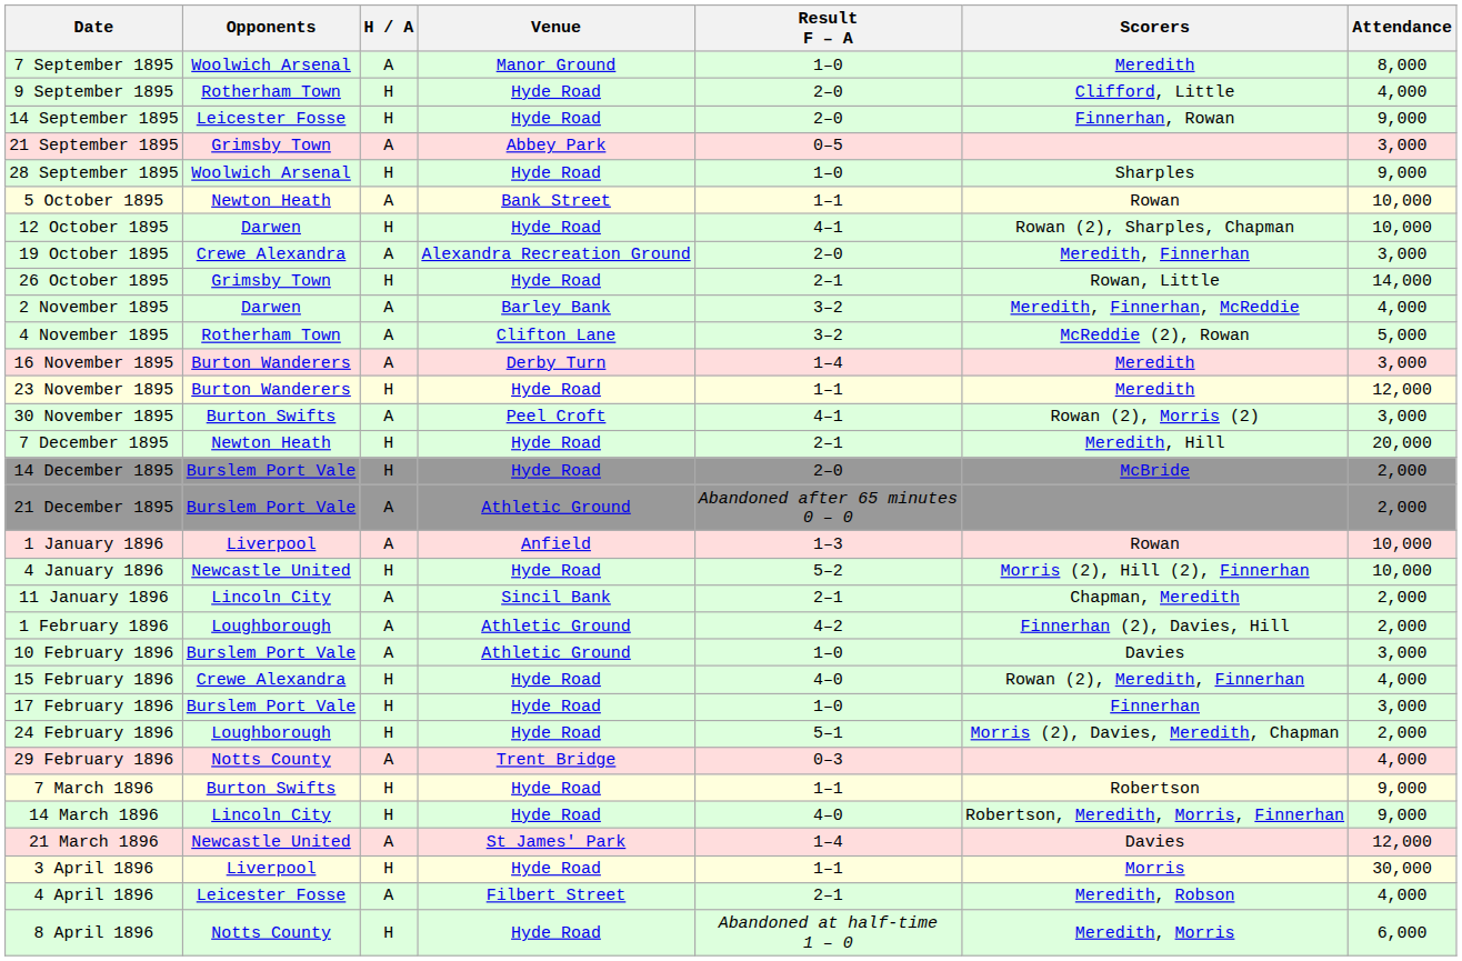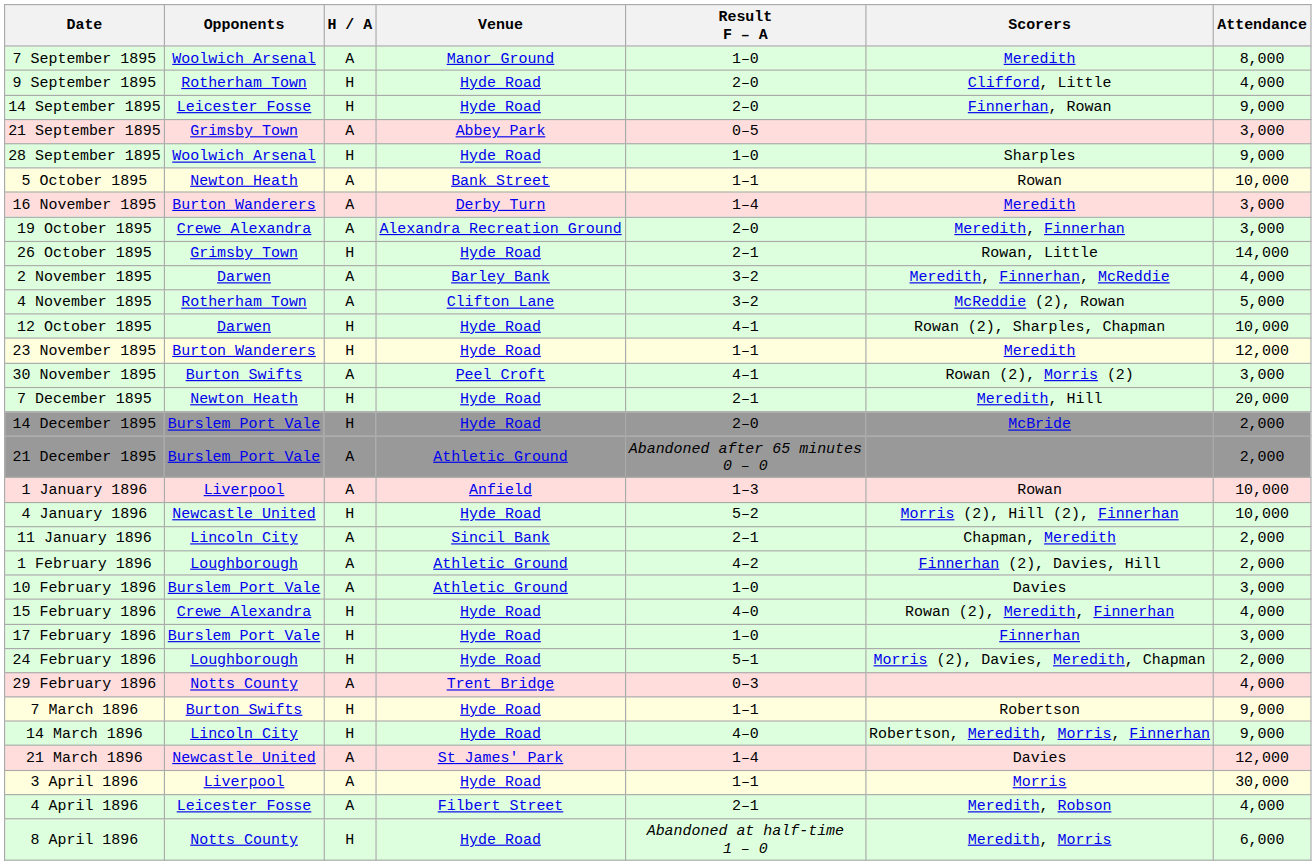 <table class="wikitable" style="text-align:center">
 <tr>
 <th>Date</th>
 <th>Opponents</th>
 <th>H / A</th>
 <th>Venue</th>
 <th>Result<br>F – A</th>
 <th>Scorers</th>
 <th>Attendance</th>
 </tr>
 <tr style="background:#dfd;">
 <td>7 September 1895</td>
 <td><a href='#'>Woolwich Arsenal</a></td>
 <td>A</td>
 <td><a href='#'>Manor Ground</a></td>
 <td>1–0</td>
 <td><a href='#'>Meredith</a></td>
 <td>8,000</td>
 </tr>
 <tr style="background:#dfd;">
 <td>9 September 1895</td>
 <td><a href='#'>Rotherham Town</a></td>
 <td>H</td>
 <td><a href='#'>Hyde Road</a></td>
 <td>2–0</td>
 <td><a href='#'>Clifford</a>, Little</td>
 <td>4,000</td>
 </tr>
 <tr style="background:#dfd;">
 <td>14 September 1895</td>
 <td><a href='#'>Leicester Fosse</a></td>
 <td>H</td>
 <td><a href='#'>Hyde Road</a></td>
 <td>2–0</td>
 <td><a href='#'>Finnerhan</a>, Rowan</td>
 <td>9,000</td>
 </tr>
 <tr style="background:#fdd;">
 <td>21 September 1895</td>
 <td><a href='#'>Grimsby Town</a></td>
 <td>A</td>
 <td><a href='#'>Abbey Park</a></td>
 <td>0–5</td>
 <td></td>
 <td>3,000</td>
 </tr>
 <tr style="background:#dfd;">
 <td>28 September 1895</td>
 <td><a href='#'>Woolwich Arsenal</a></td>
 <td>H</td>
 <td><a href='#'>Hyde Road</a></td>
 <td>1–0</td>
 <td>Sharples</td>
 <td>9,000</td>
 </tr>
 <tr style="background:#ffd;">
 <td>5 October 1895</td>
 <td><a href='#'>Newton Heath</a></td>
 <td>A</td>
 <td><a href='#'>Bank Street</a></td>
 <td>1–1</td>
 <td>Rowan</td>
 <td>10,000</td>
 </tr>
-<tr style="background:#dfd;">
-<td>12 October 1895</td>
-<td><a href='#'>Darwen</a></td>
-<td>H</td>
-<td><a href='#'>Hyde Road</a></td>
-<td>4–1</td>
-<td>Rowan (2), Sharples, Chapman</td>
-<td>10,000</td>
+<tr style="background:#fdd;">
+<td>16 November 1895</td>
+<td><a href='#'>Burton Wanderers</a></td>
+<td>A</td>
+<td><a href='#'>Derby Turn</a></td>
+<td>1–4</td>
+<td><a href='#'>Meredith</a></td>
+<td>3,000</td>
 </tr>
 <tr style="background:#dfd;">
 <td>19 October 1895</td>
 <td><a href='#'>Crewe Alexandra</a></td>
 <td>A</td>
 <td><a href='#'>Alexandra Recreation Ground</a></td>
 <td>2–0</td>
 <td><a href='#'>Meredith</a>, <a href='#'>Finnerhan</a></td>
 <td>3,000</td>
 </tr>
 <tr style="background:#dfd;">
 <td>26 October 1895</td>
 <td><a href='#'>Grimsby Town</a></td>
 <td>H</td>
 <td><a href='#'>Hyde Road</a></td>
 <td>2–1</td>
 <td>Rowan, Little</td>
 <td>14,000</td>
 </tr>
 <tr style="background:#dfd;">
 <td>2 November 1895</td>
 <td><a href='#'>Darwen</a></td>
 <td>A</td>
 <td><a href='#'>Barley Bank</a></td>
 <td>3–2</td>
 <td><a href='#'>Meredith</a>, <a href='#'>Finnerhan</a>, <a href='#'>McReddie</a></td>
 <td>4,000</td>
 </tr>
 <tr style="background:#dfd;">
 <td>4 November 1895</td>
 <td><a href='#'>Rotherham Town</a></td>
 <td>A</td>
 <td><a href='#'>Clifton Lane</a></td>
 <td>3–2</td>
 <td><a href='#'>McReddie</a> (2), Rowan</td>
 <td>5,000</td>
 </tr>
-<tr style="background:#fdd;">
-<td>16 November 1895</td>
-<td><a href='#'>Burton Wanderers</a></td>
-<td>A</td>
-<td><a href='#'>Derby Turn</a></td>
-<td>1–4</td>
-<td><a href='#'>Meredith</a></td>
-<td>3,000</td>
+<tr style="background:#dfd;">
+<td>12 October 1895</td>
+<td><a href='#'>Darwen</a></td>
+<td>H</td>
+<td><a href='#'>Hyde Road</a></td>
+<td>4–1</td>
+<td>Rowan (2), Sharples, Chapman</td>
+<td>10,000</td>
 </tr>
 <tr style="background:#ffd;">
 <td>23 November 1895</td>
 <td><a href='#'>Burton Wanderers</a></td>
 <td>H</td>
 <td><a href='#'>Hyde Road</a></td>
 <td>1–1</td>
 <td><a href='#'>Meredith</a></td>
 <td>12,000</td>
 </tr>
 <tr style="background:#dfd;">
 <td>30 November 1895</td>
 <td><a href='#'>Burton Swifts</a></td>
 <td>A</td>
 <td><a href='#'>Peel Croft</a></td>
 <td>4–1</td>
 <td>Rowan (2), <a href='#'>Morris</a> (2)</td>
 <td>3,000</td>
 </tr>
 <tr style="background:#dfd;">
 <td>7 December 1895</td>
 <td><a href='#'>Newton Heath</a></td>
 <td>H</td>
 <td><a href='#'>Hyde Road</a></td>
 <td>2–1</td>
 <td><a href='#'>Meredith</a>, Hill</td>
 <td>20,000</td>
 </tr>
 <tr style="background:#999;">
 <td>14 December 1895</td>
 <td><a href='#'>Burslem Port Vale</a></td>
 <td>H</td>
 <td><a href='#'>Hyde Road</a></td>
 <td>2–0</td>
 <td><a href='#'>McBride</a></td>
 <td>2,000</td>
 </tr>
 <tr style="background:#999;">
 <td>21 December 1895</td>
 <td><a href='#'>Burslem Port Vale</a></td>
 <td>A</td>
 <td><a href='#'>Athletic Ground</a></td>
 <td><em>Abandoned after 65 minutes</em><br><em>0 – 0</em></td>
 <td></td>
 <td>2,000</td>
 </tr>
 <tr style="background:#fdd;">
 <td>1 January 1896</td>
 <td><a href='#'>Liverpool</a></td>
 <td>A</td>
 <td><a href='#'>Anfield</a></td>
 <td>1–3</td>
 <td>Rowan</td>
 <td>10,000</td>
 </tr>
 <tr style="background:#dfd;">
 <td>4 January 1896</td>
 <td><a href='#'>Newcastle United</a></td>
 <td>H</td>
 <td><a href='#'>Hyde Road</a></td>
 <td>5–2</td>
 <td><a href='#'>Morris</a> (2), Hill (2), <a href='#'>Finnerhan</a></td>
 <td>10,000</td>
 </tr>
 <tr style="background:#dfd;">
 <td>11 January 1896</td>
 <td><a href='#'>Lincoln City</a></td>
 <td>A</td>
 <td><a href='#'>Sincil Bank</a></td>
 <td>2–1</td>
 <td>Chapman, <a href='#'>Meredith</a></td>
 <td>2,000</td>
 </tr>
 <tr style="background:#dfd;">
 <td>1 February 1896</td>
 <td><a href='#'>Loughborough</a></td>
 <td>A</td>
 <td><a href='#'>Athletic Ground</a></td>
 <td>4–2</td>
 <td><a href='#'>Finnerhan</a> (2), Davies, Hill</td>
 <td>2,000</td>
 </tr>
 <tr style="background:#dfd;">
 <td>10 February 1896</td>
 <td><a href='#'>Burslem Port Vale</a></td>
 <td>A</td>
 <td><a href='#'>Athletic Ground</a></td>
 <td>1–0</td>
 <td>Davies</td>
 <td>3,000</td>
 </tr>
 <tr style="background:#dfd;">
 <td>15 February 1896</td>
 <td><a href='#'>Crewe Alexandra</a></td>
 <td>H</td>
 <td><a href='#'>Hyde Road</a></td>
 <td>4–0</td>
 <td>Rowan (2), <a href='#'>Meredith</a>, <a href='#'>Finnerhan</a></td>
 <td>4,000</td>
 </tr>
 <tr style="background:#dfd;">
 <td>17 February 1896</td>
 <td><a href='#'>Burslem Port Vale</a></td>
 <td>H</td>
 <td><a href='#'>Hyde Road</a></td>
 <td>1–0</td>
 <td><a href='#'>Finnerhan</a></td>
 <td>3,000</td>
 </tr>
 <tr style="background:#dfd;">
 <td>24 February 1896</td>
 <td><a href='#'>Loughborough</a></td>
 <td>H</td>
 <td><a href='#'>Hyde Road</a></td>
 <td>5–1</td>
 <td><a href='#'>Morris</a> (2), Davies, <a href='#'>Meredith</a>, Chapman</td>
 <td>2,000</td>
 </tr>
 <tr style="background:#fdd;">
 <td>29 February 1896</td>
 <td><a href='#'>Notts County</a></td>
 <td>A</td>
 <td><a href='#'>Trent Bridge</a></td>
 <td>0–3</td>
 <td></td>
 <td>4,000</td>
 </tr>
 <tr style="background:#ffd;">
 <td>7 March 1896</td>
 <td><a href='#'>Burton Swifts</a></td>
 <td>H</td>
 <td><a href='#'>Hyde Road</a></td>
 <td>1–1</td>
 <td>Robertson</td>
 <td>9,000</td>
 </tr>
 <tr style="background:#dfd;">
 <td>14 March 1896</td>
 <td><a href='#'>Lincoln City</a></td>
 <td>H</td>
 <td><a href='#'>Hyde Road</a></td>
 <td>4–0</td>
 <td>Robertson, <a href='#'>Meredith</a>, <a href='#'>Morris</a>, <a href='#'>Finnerhan</a></td>
 <td>9,000</td>
 </tr>
 <tr style="background:#fdd;">
 <td>21 March 1896</td>
 <td><a href='#'>Newcastle United</a></td>
 <td>A</td>
 <td><a href='#'>St James' Park</a></td>
 <td>1–4</td>
 <td>Davies</td>
 <td>12,000</td>
 </tr>
 <tr style="background:#ffd;">
 <td>3 April 1896</td>
 <td><a href='#'>Liverpool</a></td>
-<td>H</td>
+<td>A</td>
 <td><a href='#'>Hyde Road</a></td>
 <td>1–1</td>
 <td><a href='#'>Morris</a></td>
 <td>30,000</td>
 </tr>
 <tr style="background:#dfd;">
 <td>4 April 1896</td>
 <td><a href='#'>Leicester Fosse</a></td>
 <td>A</td>
 <td><a href='#'>Filbert Street</a></td>
 <td>2–1</td>
 <td><a href='#'>Meredith</a>, <a href='#'>Robson</a></td>
 <td>4,000</td>
 </tr>
 <tr style="background:#dfd;">
 <td>8 April 1896</td>
 <td><a href='#'>Notts County</a></td>
 <td>H</td>
 <td><a href='#'>Hyde Road</a></td>
 <td><em>Abandoned at half-time</em><br><em>1 – 0</em></td>
 <td><a href='#'>Meredith</a>, <a href='#'>Morris</a></td>
 <td>6,000</td>
 </tr>
 </table>
